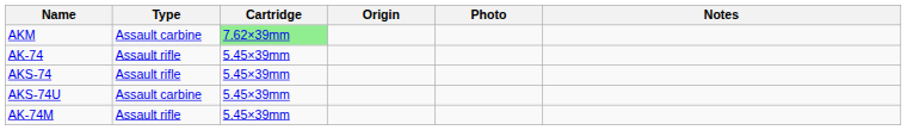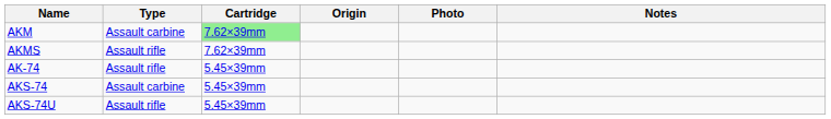 <table class="wikitable sortable" style="width:90%;">
 <tr>
 <th style="width:12%;">Name</th>
 <th style="width:12%;">Type</th>
 <th style="width:12%;">Cartridge</th>
 <th style="width:12%;">Origin</th>
 <th style="width:12%;">Photo</th>
 <th>Notes</th>
 </tr>
 <tr>
 <td><a href='#'>AKM</a></td>
 <td><a href='#'>Assault carbine</a></td>
 <td style="background: lightgreen;"><a href='#'>7.62×39mm</a></td>
 <td></td>
 <td></td>
 <td></td>
 </tr>
 <tr>
+<td><a href='#'>AKMS</a></td>
+<td><a href='#'>Assault rifle</a></td>
+<td><a href='#'>7.62×39mm</a></td>
+<td></td>
+<td></td>
+<td></td>
+</tr>
+<tr>
 <td><a href='#'>AK-74</a></td>
 <td><a href='#'>Assault rifle</a></td>
 <td><a href='#'>5.45×39mm</a></td>
 <td></td>
 <td></td>
 <td></td>
 </tr>
 <tr>
 <td><a href='#'>AKS-74</a></td>
-<td><a href='#'>Assault rifle</a></td>
+<td><a href='#'>Assault carbine</a></td>
 <td><a href='#'>5.45×39mm</a></td>
 <td></td>
 <td></td>
 <td></td>
 </tr>
 <tr>
 <td><a href='#'>AKS-74U</a></td>
-<td><a href='#'>Assault carbine</a></td>
-<td><a href='#'>5.45×39mm</a></td>
-<td></td>
-<td></td>
-<td></td>
-</tr>
-<tr>
-<td><a href='#'>AK-74M</a></td>
 <td><a href='#'>Assault rifle</a></td>
 <td><a href='#'>5.45×39mm</a></td>
 <td></td>
 <td></td>
 <td></td>
 </tr>
 </table>
